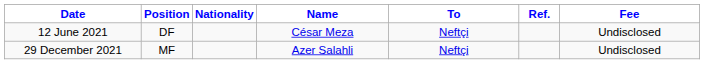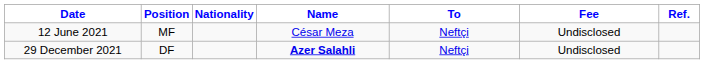 <table class="wikitable"  style="text-align:center; font-size:90%; ">
 <tr>
 <th style="background:white; color:blue; width:200px;">Date</th>
 <th style="background:white; color:blue; width:50px;">Position</th>
 <th style="background:white; color:blue; width:50px;">Nationality</th>
 <th style="background:white; color:blue; width:200px;">Name</th>
 <th style="background:white; color:blue; width:200px;">To</th>
+<th style="background:white; color:blue; width:200px;">Fee</th>
 <th style="background:white; color:blue; width:50px;">Ref.</th>
-<th style="background:white; color:blue; width:200px;">Fee</th>
 </tr>
 <tr>
 <td>12 June 2021</td>
-<td>DF</td>
+<td>MF</td>
 <td></td>
 <td><a href='#'>César Meza</a></td>
 <td><a href='#'>Neftçi</a></td>
+<td>Undisclosed</td>
 <td></td>
-<td>Undisclosed</td>
 </tr>
 <tr>
 <td>29 December 2021</td>
-<td>MF</td>
+<td>DF</td>
 <td></td>
-<td><a href='#'>Azer Salahli</a></td>
+<td><strong><a href='#'>Azer Salahli</a></strong></td>
 <td><a href='#'>Neftçi</a></td>
+<td>Undisclosed</td>
 <td></td>
-<td>Undisclosed</td>
 </tr>
 </table>
